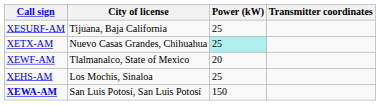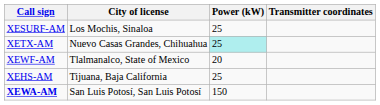 <table class="wikitable sortable">
 <tr>
 <th><a href='#'>Call sign</a></th>
 <th>City of license</th>
 <th>Power (kW)</th>
 <th>Transmitter coordinates</th>
 </tr>
 <tr>
 <td><a href='#'>XESURF-AM</a></td>
-<td>Tijuana, Baja California</td>
+<td>Los Mochis, Sinaloa</td>
 <td>25</td>
 <td></td>
 </tr>
 <tr>
 <td><a href='#'>XETX-AM</a></td>
 <td>Nuevo Casas Grandes, Chihuahua</td>
 <td style="background: paleturquoise;">25</td>
 <td></td>
 </tr>
 <tr>
 <td><a href='#'>XEWF-AM</a></td>
 <td>Tlalmanalco, State of Mexico</td>
 <td>20</td>
 <td></td>
 </tr>
 <tr>
 <td><a href='#'>XEHS-AM</a></td>
-<td>Los Mochis, Sinaloa</td>
+<td>Tijuana, Baja California</td>
 <td>25</td>
 <td></td>
 </tr>
 <tr>
 <td><strong><a href='#'>XEWA-AM</a></strong></td>
 <td>San Luis Potosí, San Luis Potosí</td>
 <td>150</td>
 <td></td>
 </tr>
 </table>
